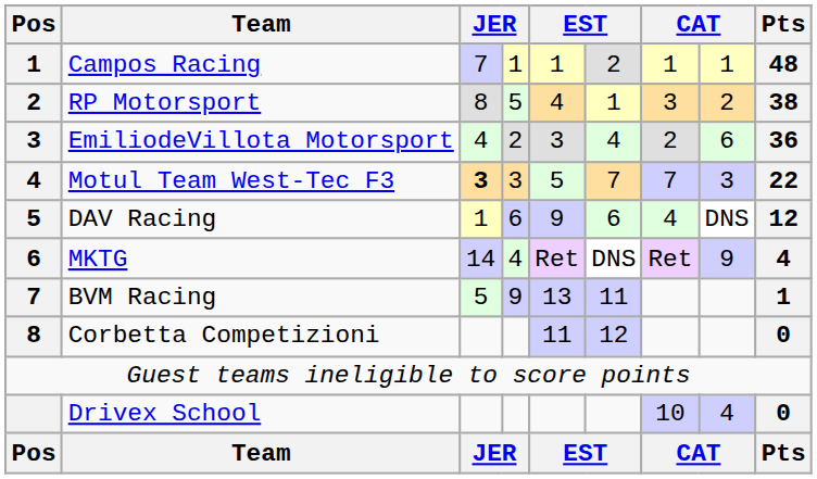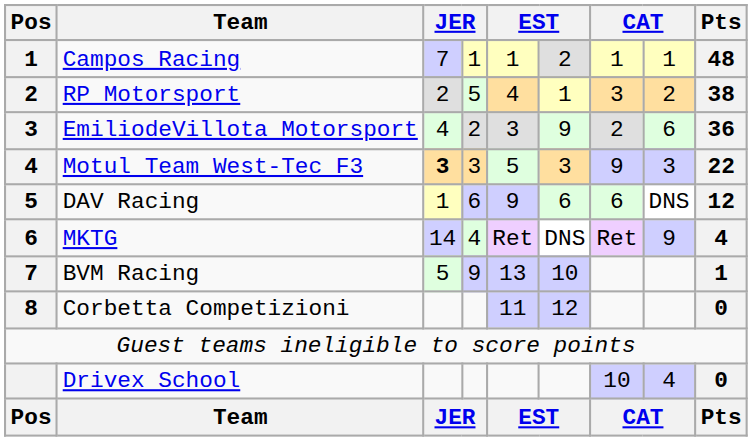 <table class="wikitable" style="font-size: 85%; text-align:center">
 <tr valign="top">
 <th valign="middle">Pos</th>
 <th valign="middle">Team</th>
 <th colspan=2><a href='#'>JER</a><br></th>
 <th colspan=2><a href='#'>EST</a><br></th>
 <th colspan=2><a href='#'>CAT</a><br></th>
 <th valign="middle">Pts</th>
 </tr>
 <tr>
 <th>1</th>
 <td align=left> <a href='#'>Campos Racing</a></td>
 <td style="background:#CFCFFF;">7</td>
 <td style="background:#FFFFBF;">1</td>
 <td style="background:#FFFFBF;">1</td>
 <td style="background:#DFDFDF;">2</td>
 <td style="background:#FFFFBF;">1</td>
 <td style="background:#FFFFBF;">1</td>
 <th>48</th>
 </tr>
 <tr>
 <th>2</th>
 <td align=left> <a href='#'>RP Motorsport</a></td>
-<td style="background:#DFDFDF;">8</td>
+<td style="background:#DFDFDF;">2</td>
 <td style="background:#DFFFDF;">5</td>
 <td style="background:#FFDF9F;">4</td>
 <td style="background:#FFFFBF;">1</td>
 <td style="background:#FFDF9F;">3</td>
 <td style="background:#FFDF9F;">2</td>
 <th>38</th>
 </tr>
 <tr>
 <th>3</th>
 <td align=left nowrap> <a href='#'>EmiliodeVillota Motorsport</a></td>
 <td style="background:#DFFFDF;">4</td>
 <td style="background:#DFDFDF;">2</td>
 <td style="background:#DFDFDF;">3</td>
-<td style="background:#DFFFDF;">4</td>
+<td style="background:#DFFFDF;">9</td>
 <td style="background:#DFDFDF;">2</td>
 <td style="background:#DFFFDF;">6</td>
 <th>36</th>
 </tr>
 <tr>
 <th>4</th>
 <td align=left> <a href='#'>Motul Team West-Tec F3</a></td>
 <td style="background:#FFDF9F;"><strong>3</strong></td>
 <td style="background:#FFDF9F;">3</td>
 <td style="background:#DFFFDF;">5</td>
-<td style="background:#FFDF9F;">7</td>
-<td style="background:#CFCFFF;">7</td>
+<td style="background:#FFDF9F;">3</td>
+<td style="background:#CFCFFF;">9</td>
 <td style="background:#CFCFFF;">3</td>
 <th>22</th>
 </tr>
 <tr>
 <th>5</th>
 <td align=left> DAV Racing</td>
 <td style="background:#FFFFBF;">1</td>
 <td style="background:#CFCFFF;">6</td>
 <td style="background:#CFCFFF;">9</td>
 <td style="background:#DFFFDF;">6</td>
-<td style="background:#DFFFDF;">4</td>
+<td style="background:#DFFFDF;">6</td>
 <td style="background:#FFFFFF;">DNS</td>
 <th>12</th>
 </tr>
 <tr>
 <th>6</th>
 <td align=left> <a href='#'>MKTG</a></td>
 <td style="background:#CFCFFF;">14</td>
 <td style="background:#DFFFDF;">4</td>
 <td style="background:#EFCFFF;">Ret</td>
 <td style="background:#FFFFFF;">DNS</td>
 <td style="background:#EFCFFF;">Ret</td>
 <td style="background:#CFCFFF;">9</td>
 <th>4</th>
 </tr>
 <tr>
 <th>7</th>
 <td align=left> BVM Racing</td>
 <td style="background:#DFFFDF;">5</td>
 <td style="background:#CFCFFF;">9</td>
 <td style="background:#CFCFFF;">13</td>
-<td style="background:#CFCFFF;">11</td>
+<td style="background:#CFCFFF;">10</td>
 <td></td>
 <td></td>
 <th>1</th>
 </tr>
 <tr>
 <th>8</th>
 <td align=left> Corbetta Competizioni</td>
 <td></td>
 <td></td>
 <td style="background:#CFCFFF;">11</td>
 <td style="background:#CFCFFF;">12</td>
 <td></td>
 <td></td>
 <th>0</th>
 </tr>
 <tr>
 <td colspan=9><em>Guest teams ineligible to score points</em></td>
 </tr>
 <tr>
 <th></th>
 <td align=left> <a href='#'>Drivex School</a></td>
 <td></td>
 <td></td>
 <td></td>
 <td></td>
 <td style="background:#CFCFFF;">10</td>
 <td style="background:#CFCFFF;">4</td>
 <th>0</th>
 </tr>
 <tr valign="top">
 <th valign="middle">Pos</th>
 <th valign="middle">Team</th>
 <th colspan=2><a href='#'>JER</a><br></th>
 <th colspan=2><a href='#'>EST</a><br></th>
 <th colspan=2><a href='#'>CAT</a><br></th>
 <th valign="middle">Pts</th>
 </tr>
 </table>
